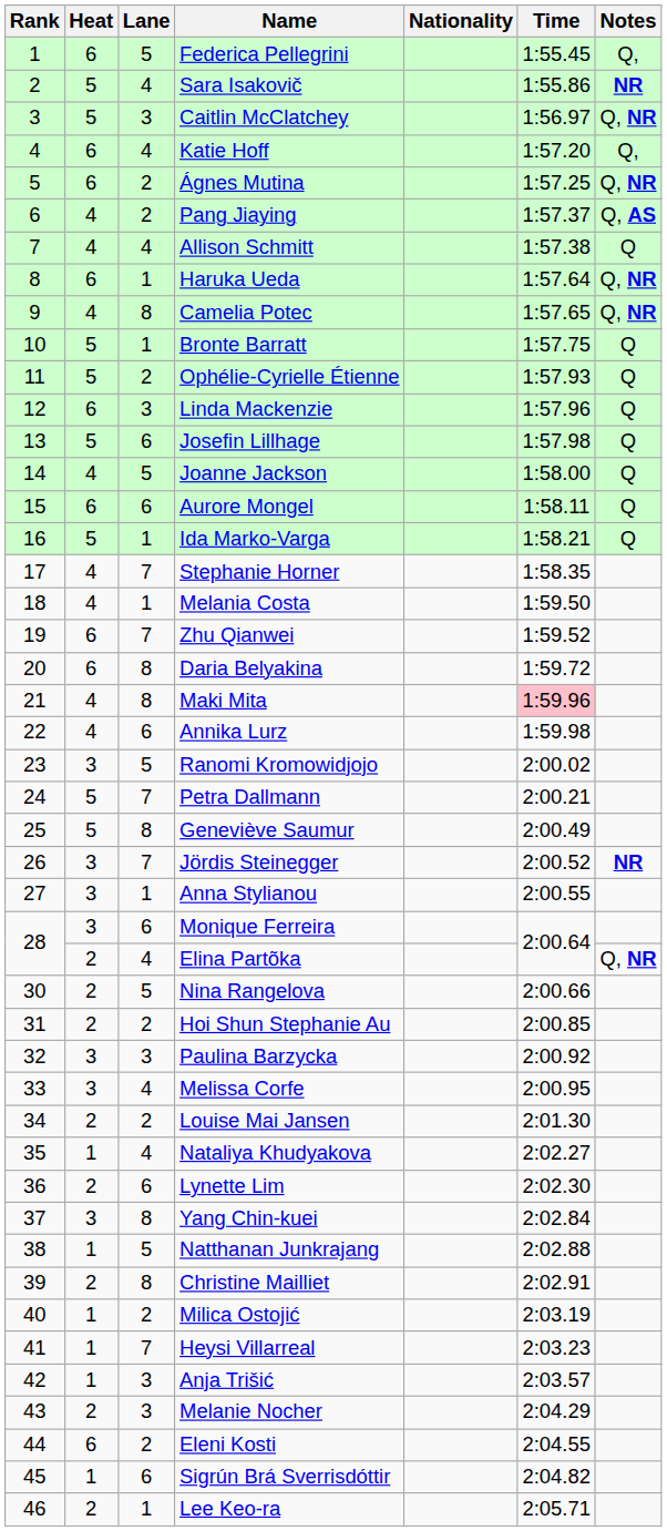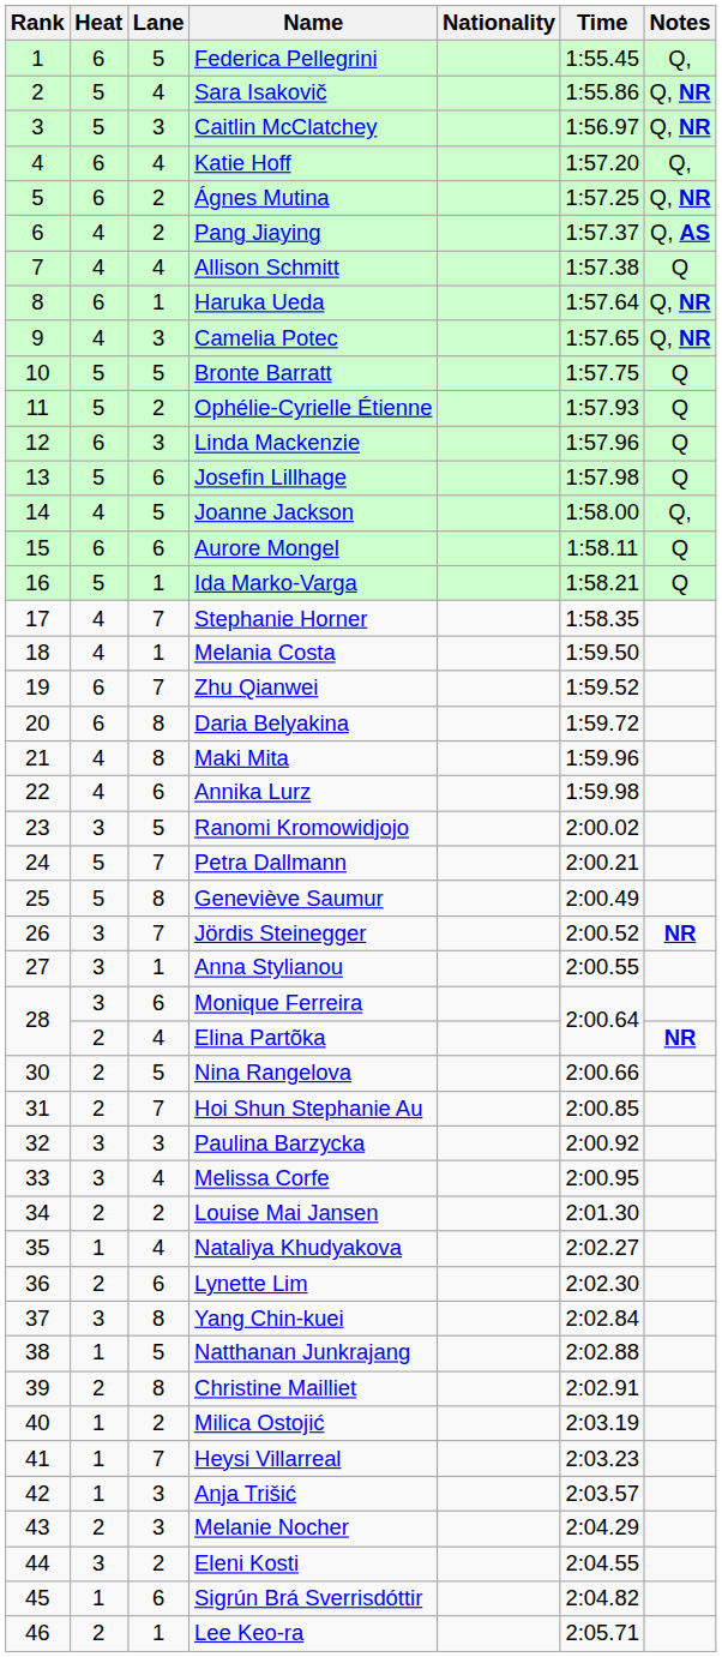 <table class="wikitable sortable" style="text-align:center">
 <tr>
 <th>Rank</th>
 <th>Heat</th>
 <th>Lane</th>
 <th>Name</th>
 <th>Nationality</th>
 <th>Time</th>
 <th>Notes</th>
 </tr>
 <tr bgcolor=ccffcc>
 <td>1</td>
 <td>6</td>
 <td>5</td>
 <td align=left><a href='#'>Federica Pellegrini</a></td>
 <td align=left></td>
 <td>1:55.45</td>
 <td>Q, </td>
 </tr>
 <tr bgcolor=ccffcc>
 <td>2</td>
 <td>5</td>
 <td>4</td>
 <td align=left><a href='#'>Sara Isakovič</a></td>
 <td align=left></td>
 <td>1:55.86</td>
-<td><strong><a href='#'>NR</a></strong></td>
+<td>Q, <strong><a href='#'>NR</a></strong></td>
 </tr>
 <tr bgcolor=ccffcc>
 <td>3</td>
 <td>5</td>
 <td>3</td>
 <td align=left><a href='#'>Caitlin McClatchey</a></td>
 <td align=left></td>
 <td>1:56.97</td>
 <td>Q, <strong><a href='#'>NR</a></strong></td>
 </tr>
 <tr bgcolor=ccffcc>
 <td>4</td>
 <td>6</td>
 <td>4</td>
 <td align=left><a href='#'>Katie Hoff</a></td>
 <td align=left></td>
 <td>1:57.20</td>
 <td>Q, </td>
 </tr>
 <tr bgcolor=ccffcc>
 <td>5</td>
 <td>6</td>
 <td>2</td>
 <td align=left><a href='#'>Ágnes Mutina</a></td>
 <td align=left></td>
 <td>1:57.25</td>
 <td>Q, <strong><a href='#'>NR</a></strong></td>
 </tr>
 <tr bgcolor=ccffcc>
 <td>6</td>
 <td>4</td>
 <td>2</td>
 <td align=left><a href='#'>Pang Jiaying</a></td>
 <td align=left></td>
 <td>1:57.37</td>
 <td>Q, <strong><a href='#'>AS</a></strong></td>
 </tr>
 <tr bgcolor=ccffcc>
 <td>7</td>
 <td>4</td>
 <td>4</td>
 <td align=left><a href='#'>Allison Schmitt</a></td>
 <td align=left></td>
 <td>1:57.38</td>
 <td>Q</td>
 </tr>
 <tr bgcolor=ccffcc>
 <td>8</td>
 <td>6</td>
 <td>1</td>
 <td align=left><a href='#'>Haruka Ueda</a></td>
 <td align=left></td>
 <td>1:57.64</td>
 <td>Q, <strong><a href='#'>NR</a></strong></td>
 </tr>
 <tr bgcolor=ccffcc>
 <td>9</td>
 <td>4</td>
-<td>8</td>
+<td>3</td>
 <td align=left><a href='#'>Camelia Potec</a></td>
 <td align=left></td>
 <td>1:57.65</td>
 <td>Q, <strong><a href='#'>NR</a></strong></td>
 </tr>
 <tr bgcolor=ccffcc>
 <td>10</td>
 <td>5</td>
-<td>1</td>
+<td>5</td>
 <td align=left><a href='#'>Bronte Barratt</a></td>
 <td align=left></td>
 <td>1:57.75</td>
 <td>Q</td>
 </tr>
 <tr bgcolor=ccffcc>
 <td>11</td>
 <td>5</td>
 <td>2</td>
 <td align=left><a href='#'>Ophélie-Cyrielle Étienne</a></td>
 <td align=left></td>
 <td>1:57.93</td>
 <td>Q</td>
 </tr>
 <tr bgcolor=ccffcc>
 <td>12</td>
 <td>6</td>
 <td>3</td>
 <td align=left><a href='#'>Linda Mackenzie</a></td>
 <td align=left></td>
 <td>1:57.96</td>
 <td>Q</td>
 </tr>
 <tr bgcolor=ccffcc>
 <td>13</td>
 <td>5</td>
 <td>6</td>
 <td align=left><a href='#'>Josefin Lillhage</a></td>
 <td align=left></td>
 <td>1:57.98</td>
 <td>Q</td>
 </tr>
 <tr bgcolor=ccffcc>
 <td>14</td>
 <td>4</td>
 <td>5</td>
 <td align=left><a href='#'>Joanne Jackson</a></td>
 <td align=left></td>
 <td>1:58.00</td>
-<td>Q</td>
+<td>Q, </td>
 </tr>
 <tr bgcolor=ccffcc>
 <td>15</td>
 <td>6</td>
 <td>6</td>
 <td align=left><a href='#'>Aurore Mongel</a></td>
 <td align=left></td>
 <td>1:58.11</td>
 <td>Q</td>
 </tr>
 <tr bgcolor=ccffcc>
 <td>16</td>
 <td>5</td>
 <td>1</td>
 <td align=left><a href='#'>Ida Marko-Varga</a></td>
 <td align=left></td>
 <td>1:58.21</td>
 <td>Q</td>
 </tr>
 <tr>
 <td>17</td>
 <td>4</td>
 <td>7</td>
 <td align=left><a href='#'>Stephanie Horner</a></td>
 <td align=left></td>
 <td>1:58.35</td>
 <td></td>
 </tr>
 <tr>
 <td>18</td>
 <td>4</td>
 <td>1</td>
 <td align=left><a href='#'>Melania Costa</a></td>
 <td align=left></td>
 <td>1:59.50</td>
 <td></td>
 </tr>
 <tr>
 <td>19</td>
 <td>6</td>
 <td>7</td>
 <td align=left><a href='#'>Zhu Qianwei</a></td>
 <td align=left></td>
 <td>1:59.52</td>
 <td></td>
 </tr>
 <tr>
 <td>20</td>
 <td>6</td>
 <td>8</td>
 <td align=left><a href='#'>Daria Belyakina</a></td>
 <td align=left></td>
 <td>1:59.72</td>
 <td></td>
 </tr>
 <tr>
 <td>21</td>
 <td>4</td>
 <td>8</td>
 <td align=left><a href='#'>Maki Mita</a></td>
 <td align=left></td>
-<td style="background: pink;">1:59.96</td>
+<td>1:59.96</td>
 <td></td>
 </tr>
 <tr>
 <td>22</td>
 <td>4</td>
 <td>6</td>
 <td align=left><a href='#'>Annika Lurz</a></td>
 <td align=left></td>
 <td>1:59.98</td>
 <td></td>
 </tr>
 <tr>
 <td>23</td>
 <td>3</td>
 <td>5</td>
 <td align=left><a href='#'>Ranomi Kromowidjojo</a></td>
 <td align=left></td>
 <td>2:00.02</td>
 <td></td>
 </tr>
 <tr>
 <td>24</td>
 <td>5</td>
 <td>7</td>
 <td align=left><a href='#'>Petra Dallmann</a></td>
 <td align=left></td>
 <td>2:00.21</td>
 <td></td>
 </tr>
 <tr>
 <td>25</td>
 <td>5</td>
 <td>8</td>
 <td align=left><a href='#'>Geneviève Saumur</a></td>
 <td align=left></td>
 <td>2:00.49</td>
 <td></td>
 </tr>
 <tr>
 <td>26</td>
 <td>3</td>
 <td>7</td>
 <td align=left><a href='#'>Jördis Steinegger</a></td>
 <td align=left></td>
 <td>2:00.52</td>
 <td><strong><a href='#'>NR</a></strong></td>
 </tr>
 <tr>
 <td>27</td>
 <td>3</td>
 <td>1</td>
 <td align=left><a href='#'>Anna Stylianou</a></td>
 <td align=left></td>
 <td>2:00.55</td>
 <td></td>
 </tr>
 <tr>
 <td rowspan=2>28</td>
 <td>3</td>
 <td>6</td>
 <td align=left><a href='#'>Monique Ferreira</a></td>
 <td align=left></td>
 <td rowspan=2>2:00.64</td>
 <td></td>
 </tr>
 <tr>
 <td>2</td>
 <td>4</td>
 <td align=left><a href='#'>Elina Partõka</a></td>
 <td align=left></td>
-<td>Q, <strong><a href='#'>NR</a></strong></td>
+<td><strong><a href='#'>NR</a></strong></td>
 </tr>
 <tr>
 <td>30</td>
 <td>2</td>
 <td>5</td>
 <td align=left><a href='#'>Nina Rangelova</a></td>
 <td align=left></td>
 <td>2:00.66</td>
 <td></td>
 </tr>
 <tr>
 <td>31</td>
 <td>2</td>
-<td>2</td>
+<td>7</td>
 <td align=left><a href='#'>Hoi Shun Stephanie Au</a></td>
 <td align=left></td>
 <td>2:00.85</td>
 <td></td>
 </tr>
 <tr>
 <td>32</td>
 <td>3</td>
 <td>3</td>
 <td align=left><a href='#'>Paulina Barzycka</a></td>
 <td align=left></td>
 <td>2:00.92</td>
 <td></td>
 </tr>
 <tr>
 <td>33</td>
 <td>3</td>
 <td>4</td>
 <td align=left><a href='#'>Melissa Corfe</a></td>
 <td align=left></td>
 <td>2:00.95</td>
 <td></td>
 </tr>
 <tr>
 <td>34</td>
 <td>2</td>
 <td>2</td>
 <td align=left><a href='#'>Louise Mai Jansen</a></td>
 <td align=left></td>
 <td>2:01.30</td>
 <td></td>
 </tr>
 <tr>
 <td>35</td>
 <td>1</td>
 <td>4</td>
 <td align=left><a href='#'>Nataliya Khudyakova</a></td>
 <td align=left></td>
 <td>2:02.27</td>
 <td></td>
 </tr>
 <tr>
 <td>36</td>
 <td>2</td>
 <td>6</td>
 <td align=left><a href='#'>Lynette Lim</a></td>
 <td align=left></td>
 <td>2:02.30</td>
 <td></td>
 </tr>
 <tr>
 <td>37</td>
 <td>3</td>
 <td>8</td>
 <td align=left><a href='#'>Yang Chin-kuei</a></td>
 <td align=left></td>
 <td>2:02.84</td>
 <td></td>
 </tr>
 <tr>
 <td>38</td>
 <td>1</td>
 <td>5</td>
 <td align=left><a href='#'>Natthanan Junkrajang</a></td>
 <td align=left></td>
 <td>2:02.88</td>
 <td></td>
 </tr>
 <tr>
 <td>39</td>
 <td>2</td>
 <td>8</td>
 <td align=left><a href='#'>Christine Mailliet</a></td>
 <td align=left></td>
 <td>2:02.91</td>
 <td></td>
 </tr>
 <tr>
 <td>40</td>
 <td>1</td>
 <td>2</td>
 <td align=left><a href='#'>Milica Ostojić</a></td>
 <td align=left></td>
 <td>2:03.19</td>
 <td></td>
 </tr>
 <tr>
 <td>41</td>
 <td>1</td>
 <td>7</td>
 <td align=left><a href='#'>Heysi Villarreal</a></td>
 <td align=left></td>
 <td>2:03.23</td>
 <td></td>
 </tr>
 <tr>
 <td>42</td>
 <td>1</td>
 <td>3</td>
 <td align=left><a href='#'>Anja Trišić</a></td>
 <td align=left></td>
 <td>2:03.57</td>
 <td></td>
 </tr>
 <tr>
 <td>43</td>
 <td>2</td>
 <td>3</td>
 <td align=left><a href='#'>Melanie Nocher</a></td>
 <td align=left></td>
 <td>2:04.29</td>
 <td></td>
 </tr>
 <tr>
 <td>44</td>
-<td>6</td>
+<td>3</td>
 <td>2</td>
 <td align=left><a href='#'>Eleni Kosti</a></td>
 <td align=left></td>
 <td>2:04.55</td>
 <td></td>
 </tr>
 <tr>
 <td>45</td>
 <td>1</td>
 <td>6</td>
 <td align=left><a href='#'>Sigrún Brá Sverrisdóttir</a></td>
 <td align=left></td>
 <td>2:04.82</td>
 <td></td>
 </tr>
 <tr>
 <td>46</td>
 <td>2</td>
 <td>1</td>
 <td align=left><a href='#'>Lee Keo-ra</a></td>
 <td align=left></td>
 <td>2:05.71</td>
 <td></td>
 </tr>
 </table>
